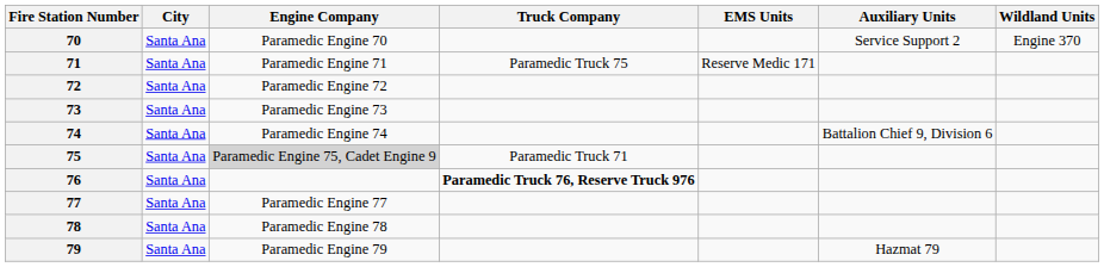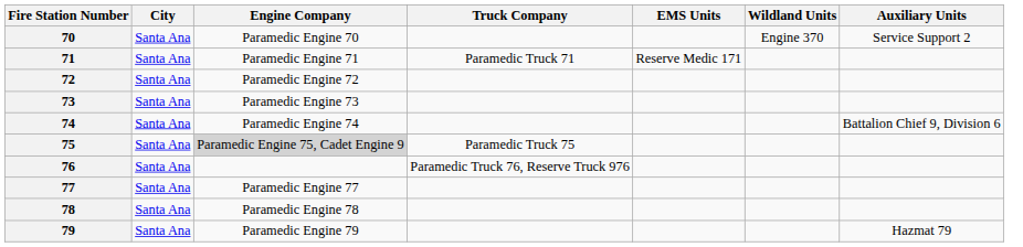 <table class=wikitable style="text-align:center;">
 <tr>
 <th>Fire Station Number</th>
 <th>City</th>
 <th>Engine Company</th>
 <th>Truck Company</th>
 <th>EMS Units</th>
+<th>Wildland Units</th>
 <th>Auxiliary Units</th>
-<th>Wildland Units</th>
 </tr>
 <tr>
 <th>70</th>
 <td><a href='#'>Santa Ana</a></td>
 <td>Paramedic Engine 70</td>
 <td></td>
 <td></td>
+<td>Engine 370</td>
 <td>Service Support 2</td>
-<td>Engine 370</td>
 </tr>
 <tr>
 <th>71</th>
 <td><a href='#'>Santa Ana</a></td>
 <td>Paramedic Engine 71</td>
-<td>Paramedic Truck 75</td>
+<td>Paramedic Truck 71</td>
 <td>Reserve Medic 171</td>
 <td></td>
 <td></td>
 </tr>
 <tr>
 <th>72</th>
 <td><a href='#'>Santa Ana</a></td>
 <td>Paramedic Engine 72</td>
 <td></td>
 <td></td>
 <td></td>
 <td></td>
 </tr>
 <tr>
 <th>73</th>
 <td><a href='#'>Santa Ana</a></td>
 <td>Paramedic Engine 73</td>
 <td></td>
 <td></td>
 <td></td>
 <td></td>
 </tr>
 <tr>
 <th>74</th>
 <td><a href='#'>Santa Ana</a></td>
 <td>Paramedic Engine 74</td>
 <td></td>
 <td></td>
+<td></td>
 <td>Battalion Chief 9, Division 6</td>
-<td></td>
 </tr>
 <tr>
 <th>75</th>
 <td><a href='#'>Santa Ana</a></td>
 <td style="background: lightgrey;">Paramedic Engine 75, Cadet Engine 9</td>
-<td>Paramedic Truck 71</td>
+<td>Paramedic Truck 75</td>
 <td></td>
 <td></td>
 <td></td>
 </tr>
 <tr>
 <th>76</th>
 <td><a href='#'>Santa Ana</a></td>
 <td></td>
-<td><strong>Paramedic Truck 76, Reserve Truck 976</strong></td>
+<td>Paramedic Truck 76, Reserve Truck 976</td>
 <td></td>
 <td></td>
 <td></td>
 </tr>
 <tr>
 <th>77</th>
 <td><a href='#'>Santa Ana</a></td>
 <td>Paramedic Engine 77</td>
 <td></td>
 <td></td>
 <td></td>
 <td></td>
 </tr>
 <tr>
 <th>78</th>
 <td><a href='#'>Santa Ana</a></td>
 <td>Paramedic Engine 78</td>
 <td></td>
 <td></td>
 <td></td>
 <td></td>
 </tr>
 <tr>
 <th>79</th>
 <td><a href='#'>Santa Ana</a></td>
 <td>Paramedic Engine 79</td>
 <td></td>
 <td></td>
+<td></td>
 <td>Hazmat 79</td>
-<td></td>
 </tr>
 </table>
